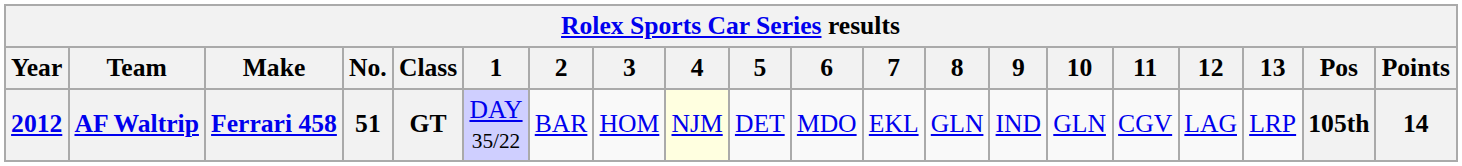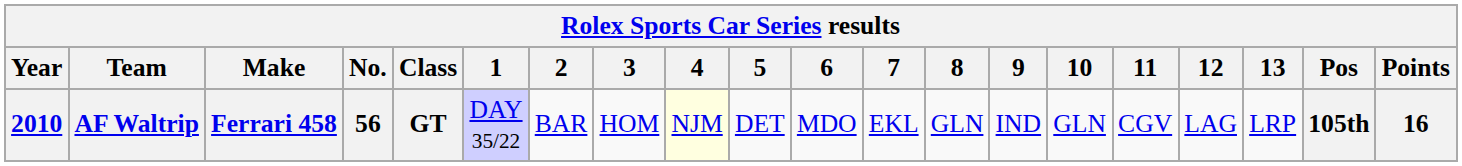 <table class="wikitable" style="text-align:center; font-size:80%">
 <tr>
 <th colspan=45><a href='#'>Rolex Sports Car Series</a> results</th>
 </tr>
 <tr>
 <th>Year</th>
 <th>Team</th>
 <th>Make</th>
 <th>No.</th>
 <th>Class</th>
 <th>1</th>
 <th>2</th>
 <th>3</th>
 <th>4</th>
 <th>5</th>
 <th>6</th>
 <th>7</th>
 <th>8</th>
 <th>9</th>
 <th>10</th>
 <th>11</th>
 <th>12</th>
 <th>13</th>
 <th>Pos</th>
 <th>Points</th>
 </tr>
 <tr>
-<th><a href='#'>2012</a></th>
+<th><a href='#'>2010</a></th>
 <th><a href='#'>AF Waltrip</a></th>
 <th><a href='#'>Ferrari 458</a></th>
-<th>51</th>
+<th>56</th>
 <th>GT</th>
 <td style="background:#CFCFFF;"><a href='#'>DAY</a><br><small>35/22</small></td>
 <td><a href='#'>BAR</a></td>
 <td><a href='#'>HOM</a></td>
 <td style="background: lightyellow;"><a href='#'>NJM</a></td>
 <td><a href='#'>DET</a></td>
 <td><a href='#'>MDO</a></td>
 <td><a href='#'>EKL</a></td>
 <td><a href='#'>GLN</a></td>
 <td><a href='#'>IND</a></td>
 <td><a href='#'>GLN</a></td>
 <td><a href='#'>CGV</a></td>
 <td><a href='#'>LAG</a></td>
 <td><a href='#'>LRP</a></td>
 <th>105th</th>
-<th>14</th>
+<th>16</th>
 </tr>
 </table>
